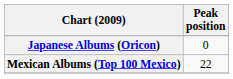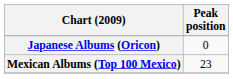 <table class="wikitable sortable plainrowheaders" style="text-align:center;">
 <tr>
 <th scope="col">Chart (2009)</th>
 <th scope="col">Peak<br>position</th>
 </tr>
 <tr>
 </tr>
 <tr>
 </tr>
 <tr>
 </tr>
 <tr>
 </tr>
 <tr>
 </tr>
 <tr>
 </tr>
 <tr>
 </tr>
 <tr>
 </tr>
 <tr>
 </tr>
 <tr>
 </tr>
 <tr>
 </tr>
 <tr>
 </tr>
 <tr>
 </tr>
 <tr>
 <th scope="row"><a href='#'>Japanese Albums</a> (<a href='#'>Oricon</a>)</th>
 <td>0</td>
 </tr>
 <tr>
 <th scope="row">Mexican Albums (<a href='#'>Top 100 Mexico</a>)</th>
-<td>22</td>
+<td>23</td>
 </tr>
 <tr>
 </tr>
 <tr>
 </tr>
 <tr>
 </tr>
 <tr>
 </tr>
 <tr>
 </tr>
 <tr>
 </tr>
 <tr>
 </tr>
 <tr>
 </tr>
 <tr>
 </tr>
 <tr>
 </tr>
 <tr>
 </tr>
 <tr>
 </tr>
 </table>
